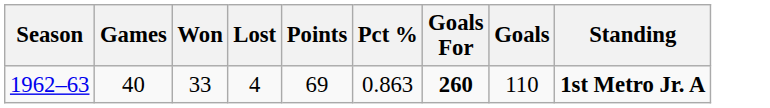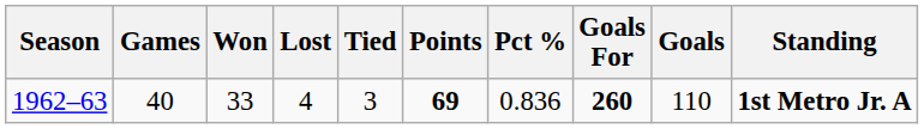 <table class="wikitable" style="text-align:center">
 <tr>
 <th>Season</th>
 <th>Games</th>
 <th>Won</th>
 <th>Lost</th>
+<th>Tied</th>
 <th>Points</th>
 <th>Pct %</th>
 <th>Goals<br>For</th>
 <th>Goals<br></th>
 <th>Standing</th>
 </tr>
 <tr>
 <td><a href='#'>1962–63</a></td>
 <td>40</td>
 <td>33</td>
 <td>4</td>
-<td>69</td>
-<td>0.863</td>
+<td>3</td>
+<td><strong>69</strong></td>
+<td>0.836</td>
 <td><strong>260</strong></td>
 <td>110</td>
 <td><strong>1st Metro Jr. A</strong></td>
 </tr>
 </table>
